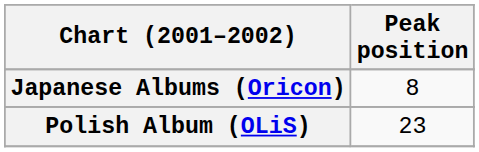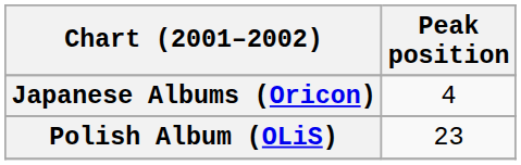 <table class="wikitable sortable plainrowheaders" style="text-align:center">
 <tr>
 <th scope="col">Chart (2001–2002)</th>
 <th scope="col">Peak<br>position</th>
 </tr>
 <tr>
 </tr>
 <tr>
 </tr>
 <tr>
 </tr>
 <tr>
 </tr>
 <tr>
 </tr>
 <tr>
 </tr>
 <tr>
 </tr>
 <tr>
 </tr>
 <tr>
 <th scope="row">Japanese Albums (<a href='#'>Oricon</a>)</th>
-<td align="center">8</td>
+<td align="center">4</td>
 </tr>
 <tr>
 </tr>
 <tr>
 </tr>
 <tr>
 <th scope="row">Polish Album (<a href='#'>OLiS</a>)</th>
 <td>23</td>
 </tr>
 <tr>
 </tr>
 <tr>
 </tr>
 <tr>
 </tr>
 <tr>
 </tr>
 <tr>
 </tr>
 <tr>
 </tr>
 </table>
